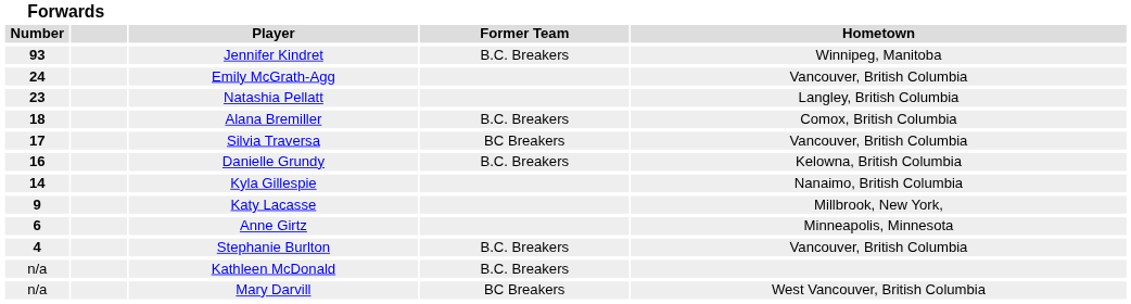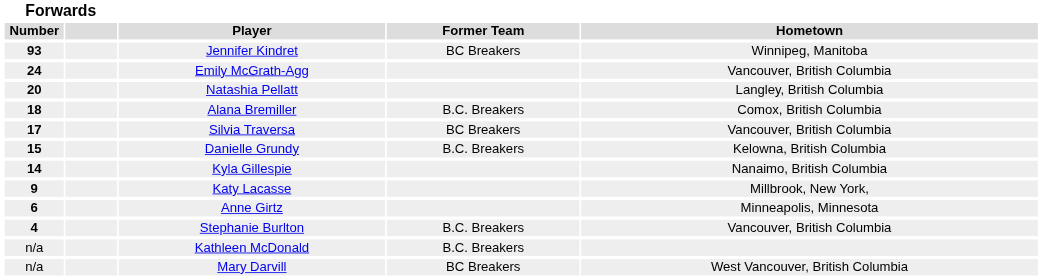 <table>
 <tr>
 <th colspan=2><big>Forwards</big></th>
 </tr>
 <tr bgcolor="#dddddd">
 <th width=5%>Number</th>
 <th width=5%></th>
 <th !width=10%>Player</th>
 <th !width=10%>Former Team</th>
 <th !width=10%>Hometown</th>
 </tr>
 <tr>
 </tr>
 <tr bgcolor="#eeeeee">
 <td align=center><strong>93</strong></td>
 <td align=center></td>
 <td align=center><a href='#'>Jennifer Kindret</a></td>
-<td align=center>B.C. Breakers</td>
+<td align=center>BC Breakers</td>
 <td align=center>Winnipeg, Manitoba</td>
 </tr>
 <tr>
 </tr>
 <tr bgcolor="#eeeeee">
 <td align=center><strong>24</strong></td>
 <td align=center></td>
 <td align=center><a href='#'>Emily McGrath-Agg</a></td>
 <td align=center></td>
 <td align=center>Vancouver, British Columbia</td>
 </tr>
 <tr>
 </tr>
 <tr bgcolor="#eeeeee">
-<td align=center><strong>23</strong></td>
+<td align=center><strong>20</strong></td>
 <td align=center></td>
 <td align=center><a href='#'>Natashia Pellatt</a></td>
 <td align=center></td>
 <td align=center>Langley, British Columbia</td>
 </tr>
 <tr>
 </tr>
 <tr bgcolor="#eeeeee">
 <td align=center><strong>18</strong></td>
 <td align=center></td>
 <td align=center><a href='#'>Alana Bremiller</a></td>
 <td align=center>B.C. Breakers</td>
 <td align=center>Comox, British Columbia</td>
 </tr>
 <tr>
 </tr>
 <tr bgcolor="#eeeeee">
 <td align=center><strong>17</strong></td>
 <td align=center></td>
 <td align=center><a href='#'>Silvia Traversa</a></td>
 <td align=center>BC Breakers</td>
 <td align=center>Vancouver, British Columbia</td>
 </tr>
 <tr>
 </tr>
 <tr bgcolor="#eeeeee">
-<td align=center><strong>16</strong></td>
+<td align=center><strong>15</strong></td>
 <td align=center></td>
 <td align=center><a href='#'>Danielle Grundy</a></td>
 <td align=center>B.C. Breakers</td>
 <td align=center>Kelowna, British Columbia</td>
 </tr>
 <tr>
 </tr>
 <tr bgcolor="#eeeeee">
 <td align=center><strong>14</strong></td>
 <td align=center></td>
 <td align=center><a href='#'>Kyla Gillespie</a></td>
 <td align=center></td>
 <td align=center>Nanaimo, British Columbia</td>
 </tr>
 <tr>
 </tr>
 <tr bgcolor="#eeeeee">
 <td align=center><strong>9</strong></td>
 <td align=center></td>
 <td align=center><a href='#'>Katy Lacasse</a></td>
 <td align=center></td>
 <td align=center>Millbrook, New York,</td>
 </tr>
 <tr>
 </tr>
 <tr bgcolor="#eeeeee">
 <td align=center><strong>6</strong></td>
 <td align=center></td>
 <td align=center><a href='#'>Anne Girtz</a></td>
 <td align=center></td>
 <td align=center>Minneapolis, Minnesota</td>
 </tr>
 <tr>
 </tr>
 <tr bgcolor="#eeeeee">
 <td align=center><strong>4</strong></td>
 <td align=center></td>
 <td align=center><a href='#'>Stephanie Burlton</a></td>
 <td align=center>B.C. Breakers</td>
 <td align=center>Vancouver, British Columbia</td>
 </tr>
 <tr>
 </tr>
 <tr bgcolor="#eeeeee">
 <td align=center>n/a</td>
 <td align=center></td>
 <td align=center><a href='#'>Kathleen McDonald</a></td>
 <td align=center>B.C. Breakers</td>
 <td align=center></td>
 </tr>
 <tr>
 </tr>
 <tr bgcolor="#eeeeee">
 <td align=center>n/a</td>
 <td align=center></td>
 <td align=center><a href='#'>Mary Darvill</a></td>
 <td align=center>BC Breakers</td>
 <td align=center>West Vancouver, British Columbia</td>
 </tr>
 <tr>
 </tr>
 </table>
